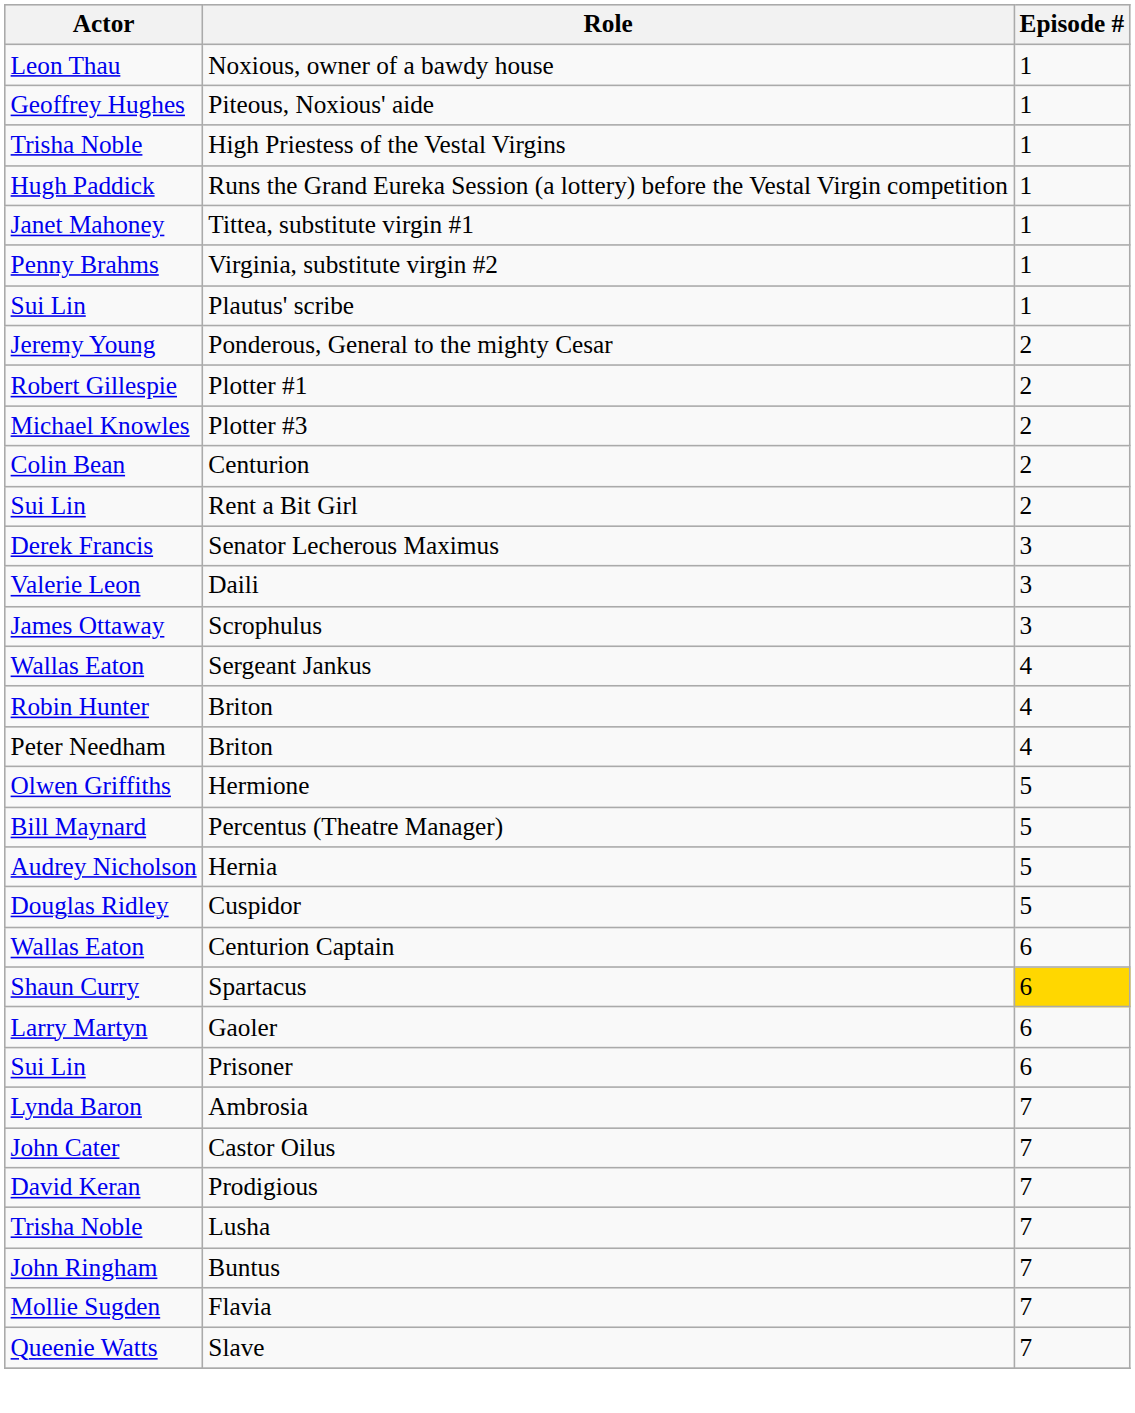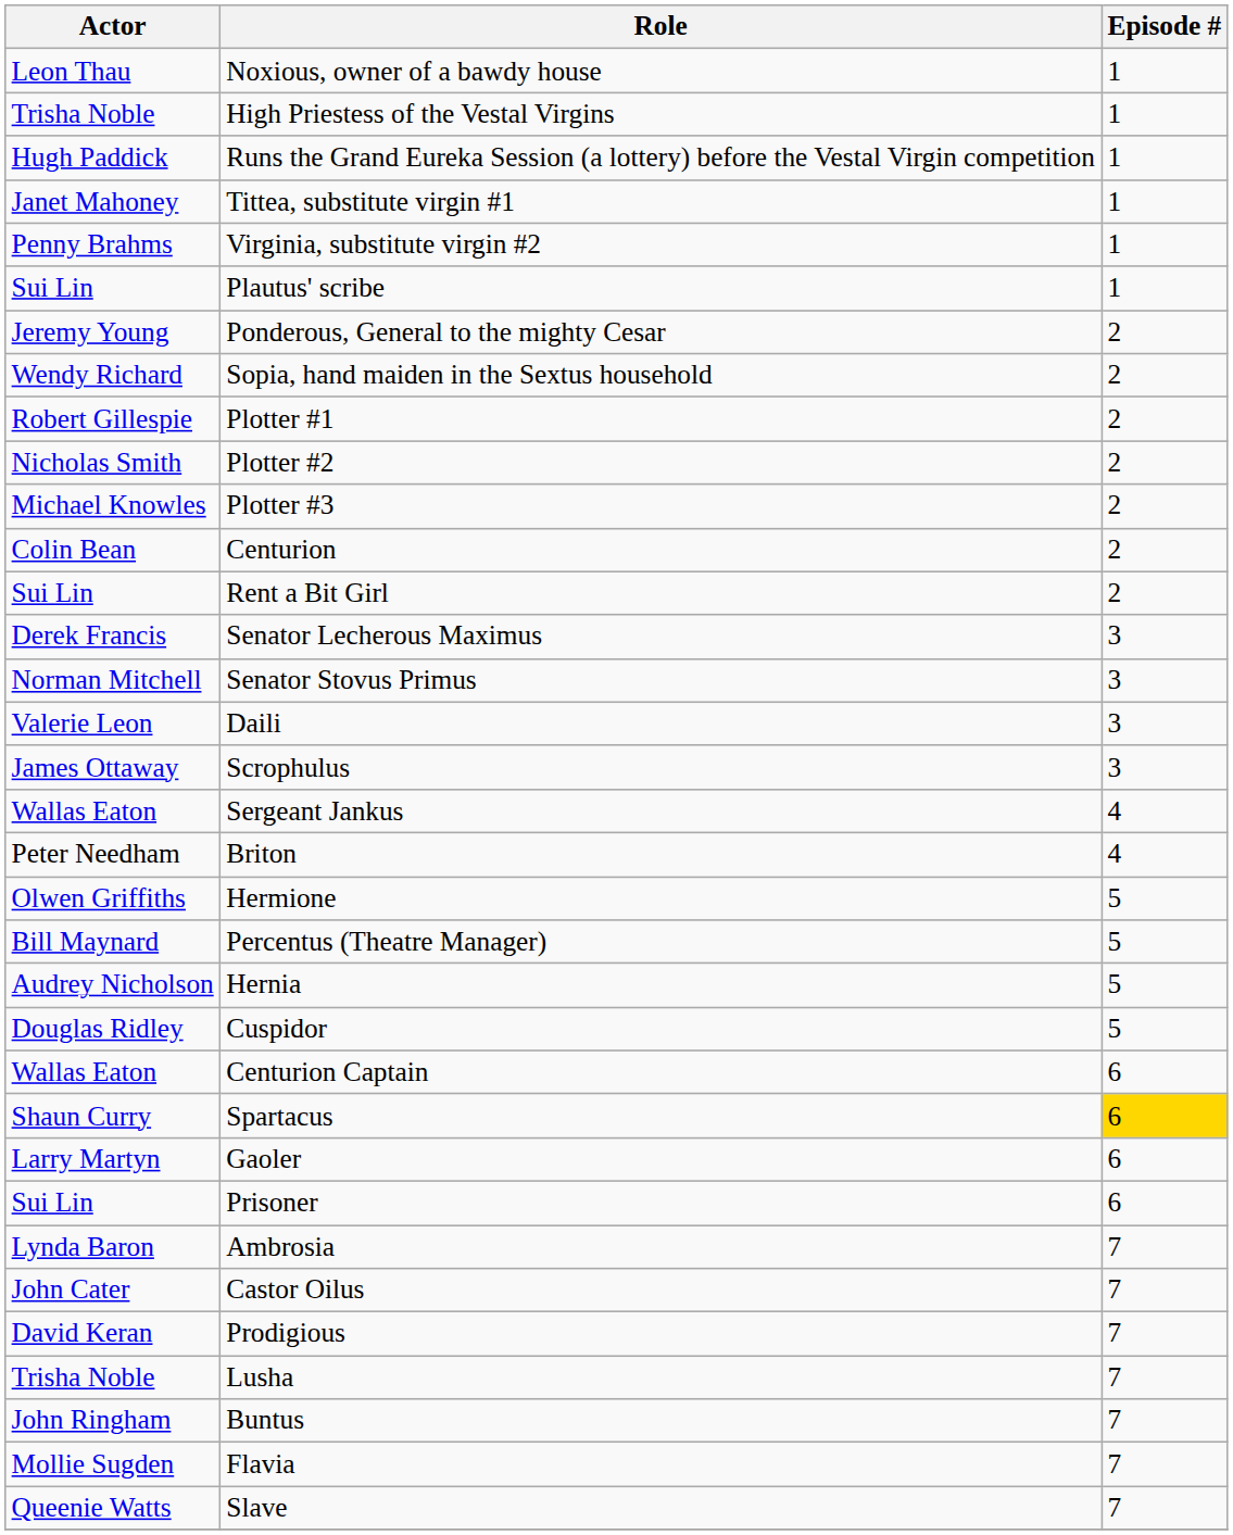 <table class="wikitable">
 <tr>
 <th>Actor</th>
 <th>Role</th>
 <th>Episode #</th>
 </tr>
 <tr>
 <td><a href='#'>Leon Thau</a></td>
 <td>Noxious, owner of a bawdy house</td>
-<td>1</td>
-</tr>
-<tr>
-<td><a href='#'>Geoffrey Hughes</a></td>
-<td>Piteous, Noxious' aide</td>
 <td>1</td>
 </tr>
 <tr>
 <td><a href='#'>Trisha Noble</a></td>
 <td>High Priestess of the Vestal Virgins</td>
 <td>1</td>
 </tr>
 <tr>
 <td><a href='#'>Hugh Paddick</a></td>
 <td>Runs the Grand Eureka Session (a lottery) before the Vestal Virgin competition</td>
 <td>1</td>
 </tr>
 <tr>
 <td><a href='#'>Janet Mahoney</a></td>
 <td>Tittea, substitute virgin #1</td>
 <td>1</td>
 </tr>
 <tr>
 <td><a href='#'>Penny Brahms</a></td>
 <td>Virginia, substitute virgin #2</td>
 <td>1</td>
 </tr>
 <tr>
 <td><a href='#'>Sui Lin</a></td>
 <td>Plautus' scribe</td>
 <td>1</td>
 </tr>
 <tr>
 <td><a href='#'>Jeremy Young</a></td>
 <td>Ponderous, General to the mighty Cesar</td>
 <td>2</td>
 </tr>
 <tr>
+<td><a href='#'>Wendy Richard</a></td>
+<td>Sopia, hand maiden in the Sextus household</td>
+<td>2</td>
+</tr>
+<tr>
 <td><a href='#'>Robert Gillespie</a></td>
 <td>Plotter #1</td>
+<td>2</td>
+</tr>
+<tr>
+<td><a href='#'>Nicholas Smith</a></td>
+<td>Plotter #2</td>
 <td>2</td>
 </tr>
 <tr>
 <td><a href='#'>Michael Knowles</a></td>
 <td>Plotter #3</td>
 <td>2</td>
 </tr>
 <tr>
 <td><a href='#'>Colin Bean</a></td>
 <td>Centurion</td>
 <td>2</td>
 </tr>
 <tr>
 <td><a href='#'>Sui Lin</a></td>
 <td>Rent a Bit Girl</td>
 <td>2</td>
 </tr>
 <tr>
 <td><a href='#'>Derek Francis</a></td>
 <td>Senator Lecherous Maximus</td>
 <td>3</td>
 </tr>
 <tr>
+<td><a href='#'>Norman Mitchell</a></td>
+<td>Senator Stovus Primus</td>
+<td>3</td>
+</tr>
+<tr>
 <td><a href='#'>Valerie Leon</a></td>
 <td>Daili</td>
 <td>3</td>
 </tr>
 <tr>
 <td><a href='#'>James Ottaway</a></td>
 <td>Scrophulus</td>
 <td>3</td>
 </tr>
 <tr>
 <td><a href='#'>Wallas Eaton</a></td>
 <td>Sergeant Jankus</td>
-<td>4</td>
-</tr>
-<tr>
-<td><a href='#'>Robin Hunter</a></td>
-<td>Briton</td>
 <td>4</td>
 </tr>
 <tr>
 <td>Peter Needham</td>
 <td>Briton</td>
 <td>4</td>
 </tr>
 <tr>
 <td><a href='#'>Olwen Griffiths</a></td>
 <td>Hermione</td>
 <td>5</td>
 </tr>
 <tr>
 <td><a href='#'>Bill Maynard</a></td>
 <td>Percentus (Theatre Manager)</td>
 <td>5</td>
 </tr>
 <tr>
 <td><a href='#'>Audrey Nicholson</a></td>
 <td>Hernia</td>
 <td>5</td>
 </tr>
 <tr>
 <td><a href='#'>Douglas Ridley</a></td>
 <td>Cuspidor</td>
 <td>5</td>
 </tr>
 <tr>
 <td><a href='#'>Wallas Eaton</a></td>
 <td>Centurion Captain</td>
 <td>6</td>
 </tr>
 <tr>
 <td><a href='#'>Shaun Curry</a></td>
 <td>Spartacus</td>
 <td style="background: gold;">6</td>
 </tr>
 <tr>
 <td><a href='#'>Larry Martyn</a></td>
 <td>Gaoler</td>
 <td>6</td>
 </tr>
 <tr>
 <td><a href='#'>Sui Lin</a></td>
 <td>Prisoner</td>
 <td>6</td>
 </tr>
 <tr>
 <td><a href='#'>Lynda Baron</a></td>
 <td>Ambrosia</td>
 <td>7</td>
 </tr>
 <tr>
 <td><a href='#'>John Cater</a></td>
 <td>Castor Oilus</td>
 <td>7</td>
 </tr>
 <tr>
 <td><a href='#'>David Keran</a></td>
 <td>Prodigious</td>
 <td>7</td>
 </tr>
 <tr>
 <td><a href='#'>Trisha Noble</a></td>
 <td>Lusha</td>
 <td>7</td>
 </tr>
 <tr>
 <td><a href='#'>John Ringham</a></td>
 <td>Buntus</td>
 <td>7</td>
 </tr>
 <tr>
 <td><a href='#'>Mollie Sugden</a></td>
 <td>Flavia</td>
 <td>7</td>
 </tr>
 <tr>
 <td><a href='#'>Queenie Watts</a></td>
 <td>Slave</td>
 <td>7</td>
 </tr>
 <tr>
 </tr>
 </table>
